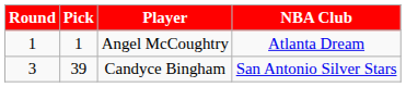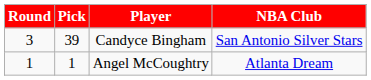 <table class="wikitable" style="text-align:center;">
 <tr>
 <th style="background:red; color:#fff;">Round</th>
 <th style="background:red; color:#fff;">Pick</th>
 <th style="background:red; color:#fff;">Player</th>
 <th style="background:red; color:#fff;">NBA Club</th>
 </tr>
 <tr>
+<td>3</td>
+<td>39</td>
+<td>Candyce Bingham</td>
+<td><a href='#'>San Antonio Silver Stars</a></td>
+</tr>
+<tr>
 <td>1</td>
 <td>1</td>
 <td>Angel McCoughtry</td>
 <td><a href='#'>Atlanta Dream</a></td>
 </tr>
-<tr>
-<td>3</td>
-<td>39</td>
-<td>Candyce Bingham</td>
-<td><a href='#'>San Antonio Silver Stars</a></td>
-</tr>
 </table>
